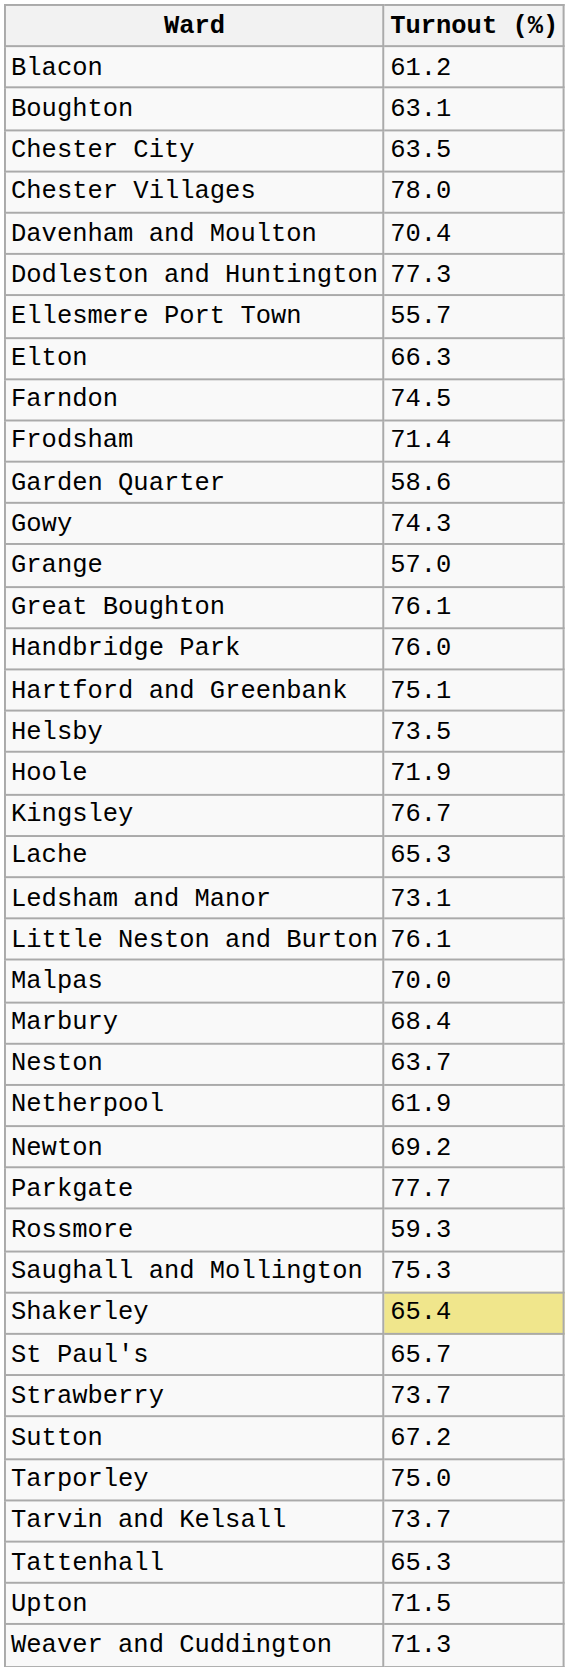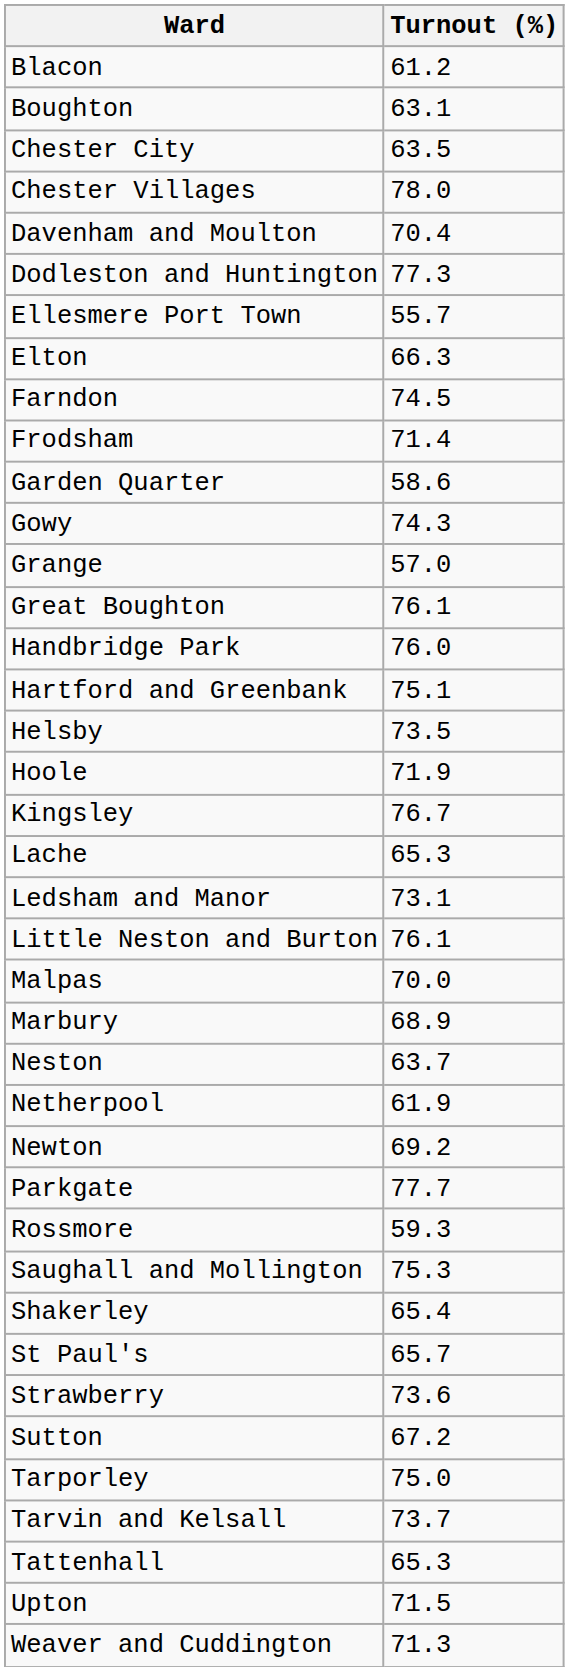 <table class="wikitable sortable">
 <tr>
 <th>Ward</th>
 <th>Turnout (%)</th>
 </tr>
 <tr>
 <td>Blacon</td>
 <td> 61.2</td>
 </tr>
 <tr>
 <td>Boughton</td>
 <td> 63.1</td>
 </tr>
 <tr>
 <td>Chester City</td>
 <td> 63.5</td>
 </tr>
 <tr>
 <td>Chester Villages</td>
 <td> 78.0</td>
 </tr>
 <tr>
 <td>Davenham and Moulton</td>
 <td> 70.4</td>
 </tr>
 <tr>
 <td>Dodleston and Huntington</td>
 <td> 77.3</td>
 </tr>
 <tr>
 <td>Ellesmere Port Town</td>
 <td> 55.7</td>
 </tr>
 <tr>
 <td>Elton</td>
 <td> 66.3</td>
 </tr>
 <tr>
 <td>Farndon</td>
 <td> 74.5</td>
 </tr>
 <tr>
 <td>Frodsham</td>
 <td> 71.4</td>
 </tr>
 <tr>
 <td>Garden Quarter</td>
 <td> 58.6</td>
 </tr>
 <tr>
 <td>Gowy</td>
 <td> 74.3</td>
 </tr>
 <tr>
 <td>Grange</td>
 <td> 57.0</td>
 </tr>
 <tr>
 <td>Great Boughton</td>
 <td> 76.1</td>
 </tr>
 <tr>
 <td>Handbridge Park</td>
 <td> 76.0</td>
 </tr>
 <tr>
 <td>Hartford and Greenbank</td>
 <td> 75.1</td>
 </tr>
 <tr>
 <td>Helsby</td>
 <td> 73.5</td>
 </tr>
 <tr>
 <td>Hoole</td>
 <td> 71.9</td>
 </tr>
 <tr>
 <td>Kingsley</td>
 <td> 76.7</td>
 </tr>
 <tr>
 <td>Lache</td>
 <td> 65.3</td>
 </tr>
 <tr>
 <td>Ledsham and Manor</td>
 <td> 73.1</td>
 </tr>
 <tr>
 <td>Little Neston and Burton</td>
 <td> 76.1</td>
 </tr>
 <tr>
 <td>Malpas</td>
 <td> 70.0</td>
 </tr>
 <tr>
 <td>Marbury</td>
-<td> 68.4</td>
+<td> 68.9</td>
 </tr>
 <tr>
 <td>Neston</td>
 <td> 63.7</td>
 </tr>
 <tr>
 <td>Netherpool</td>
 <td> 61.9</td>
 </tr>
 <tr>
 <td>Newton</td>
 <td> 69.2</td>
 </tr>
 <tr>
 <td>Parkgate</td>
 <td> 77.7</td>
 </tr>
 <tr>
 <td>Rossmore</td>
 <td> 59.3</td>
 </tr>
 <tr>
 <td>Saughall and Mollington</td>
 <td> 75.3</td>
 </tr>
 <tr>
 <td>Shakerley</td>
-<td style="background: khaki;"> 65.4</td>
+<td> 65.4</td>
 </tr>
 <tr>
 <td>St Paul's</td>
 <td> 65.7</td>
 </tr>
 <tr>
 <td>Strawberry</td>
-<td> 73.7</td>
+<td> 73.6</td>
 </tr>
 <tr>
 <td>Sutton</td>
 <td> 67.2</td>
 </tr>
 <tr>
 <td>Tarporley</td>
 <td> 75.0</td>
 </tr>
 <tr>
 <td>Tarvin and Kelsall</td>
 <td> 73.7</td>
 </tr>
 <tr>
 <td>Tattenhall</td>
 <td> 65.3</td>
 </tr>
 <tr>
 <td>Upton</td>
 <td> 71.5</td>
 </tr>
 <tr>
 <td>Weaver and Cuddington</td>
 <td> 71.3</td>
 </tr>
 </table>
